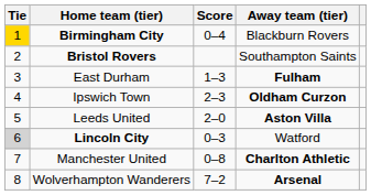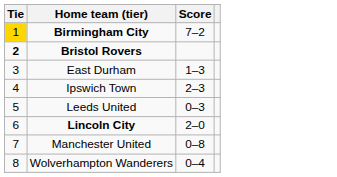 <table class="wikitable" style="text-align:center; font-size:85%">
 <tr>
 <th>Tie</th>
 <th>Home team (tier)</th>
 <th>Score</th>
-<th>Away team (tier)</th>
 <th></th>
 </tr>
 <tr>
 <td align="center" style="background: gold;">1</td>
 <td><strong>Birmingham City</strong></td>
-<td align="center">0–4</td>
-<td>Blackburn Rovers</td>
+<td align="center">7–2</td>
 <td></td>
 </tr>
 <tr>
-<td align="center">2</td>
+<td align="center"><strong>2</strong></td>
 <td><strong>Bristol Rovers</strong></td>
 <td align="center"></td>
-<td>Southampton Saints</td>
 <td></td>
 </tr>
 <tr>
 <td align="center">3</td>
 <td>East Durham</td>
 <td align="center">1–3</td>
-<td><strong>Fulham</strong></td>
 <td></td>
 </tr>
 <tr>
 <td align="center">4</td>
 <td>Ipswich Town</td>
 <td align="center">2–3</td>
-<td><strong>Oldham Curzon</strong></td>
 <td></td>
 </tr>
 <tr>
 <td align="center">5</td>
 <td>Leeds United</td>
-<td align="center">2–0</td>
-<td><strong>Aston Villa</strong></td>
+<td align="center">0–3</td>
 <td></td>
 </tr>
 <tr>
-<td align="center" style="background: lightgrey;">6</td>
+<td align="center">6</td>
 <td><strong>Lincoln City</strong></td>
-<td align="center">0–3</td>
-<td>Watford</td>
+<td align="center">2–0</td>
 <td></td>
 </tr>
 <tr>
 <td align="center">7</td>
 <td>Manchester United</td>
 <td align="center">0–8</td>
-<td><strong>Charlton Athletic</strong></td>
 <td></td>
 </tr>
 <tr>
 <td align="center">8</td>
 <td>Wolverhampton Wanderers</td>
-<td align="center">7–2</td>
-<td><strong>Arsenal</strong></td>
+<td align="center">0–4</td>
 <td></td>
 </tr>
 </table>
